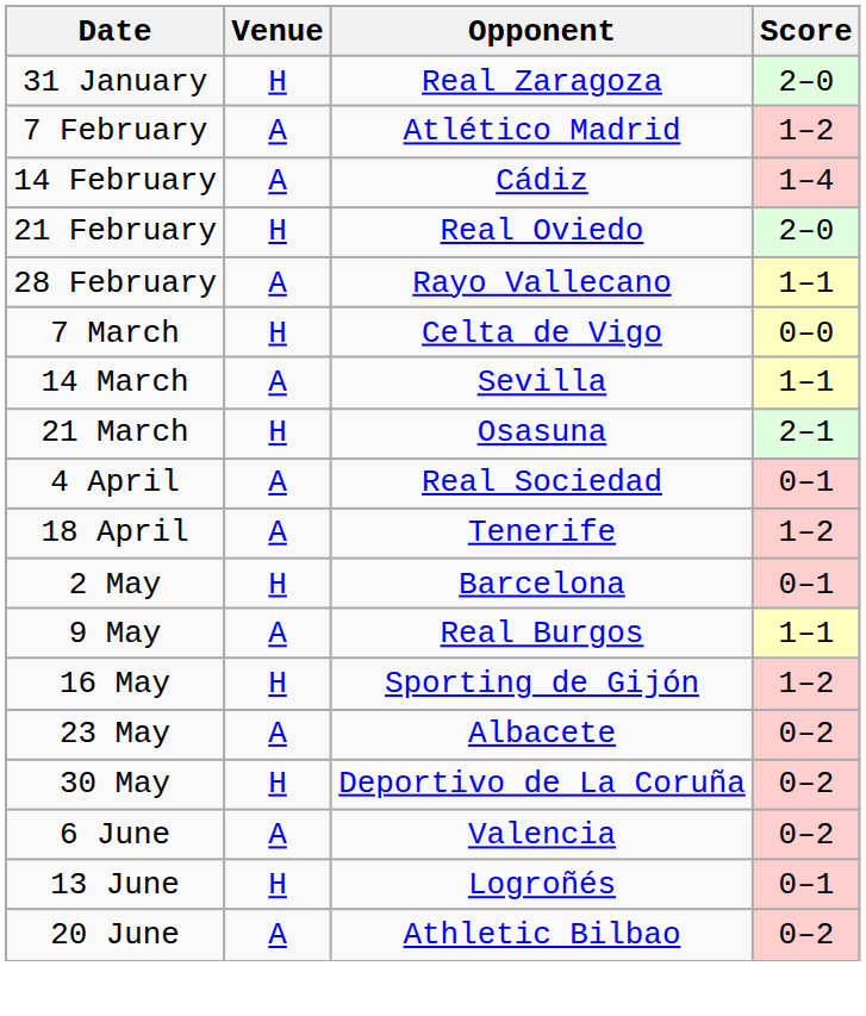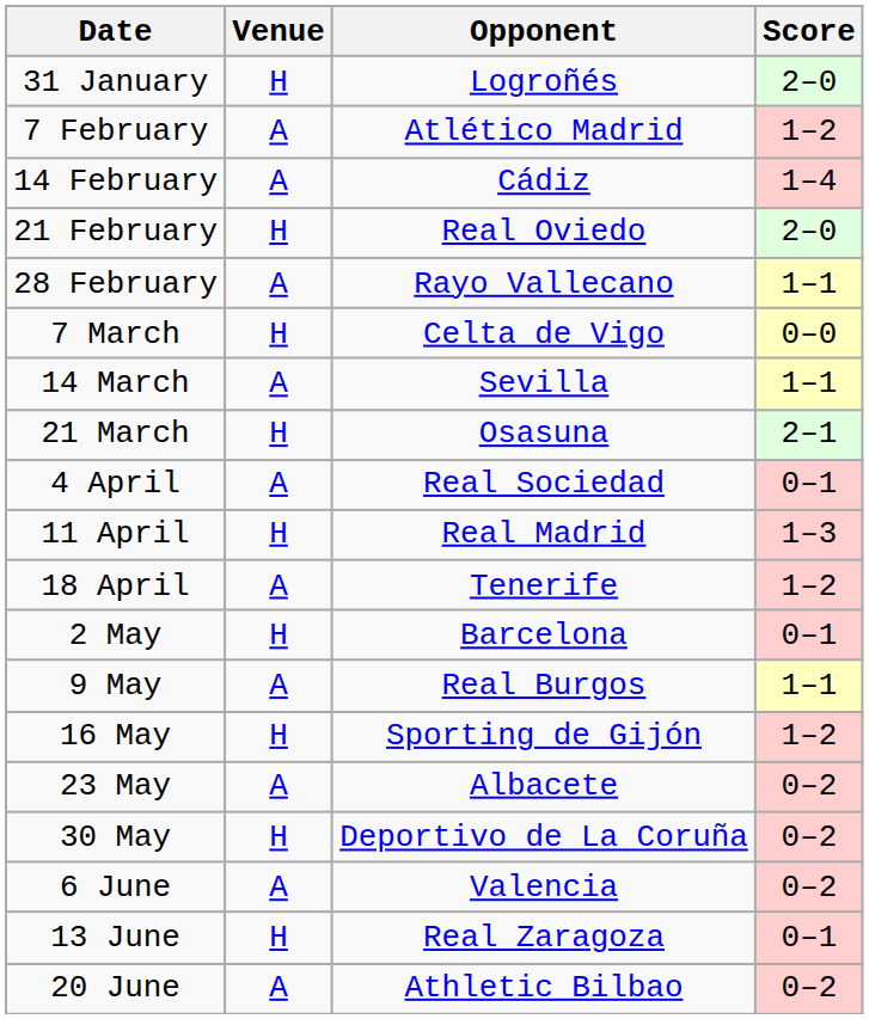 <table class="wikitable" style="text-align:center;">
 <tr>
 <th>Date</th>
 <th>Venue</th>
 <th>Opponent</th>
 <th>Score</th>
 </tr>
 <tr>
 <td>31 January</td>
 <td><a href='#'>H</a></td>
-<td><a href='#'>Real Zaragoza</a></td>
+<td><a href='#'>Logroñés</a></td>
 <td bgcolor="#DFFFDF">2–0</td>
 </tr>
 <tr>
 <td>7 February</td>
 <td><a href='#'>A</a></td>
 <td><a href='#'>Atlético Madrid</a></td>
 <td bgcolor="#FFCFCF">1–2</td>
 </tr>
 <tr>
 <td>14 February</td>
 <td><a href='#'>A</a></td>
 <td><a href='#'>Cádiz</a></td>
 <td bgcolor="#FFCFCF">1–4</td>
 </tr>
 <tr>
 <td>21 February</td>
 <td><a href='#'>H</a></td>
 <td><a href='#'>Real Oviedo</a></td>
 <td bgcolor="#DFFFDF">2–0</td>
 </tr>
 <tr>
 <td>28 February</td>
 <td><a href='#'>A</a></td>
 <td><a href='#'>Rayo Vallecano</a></td>
 <td bgcolor="#FFFFBF">1–1</td>
 </tr>
 <tr>
 <td>7 March</td>
 <td><a href='#'>H</a></td>
 <td><a href='#'>Celta de Vigo</a></td>
 <td bgcolor="#FFFFBF">0–0</td>
 </tr>
 <tr>
 <td>14 March</td>
 <td><a href='#'>A</a></td>
 <td><a href='#'>Sevilla</a></td>
 <td bgcolor="#FFFFBF">1–1</td>
 </tr>
 <tr>
 <td>21 March</td>
 <td><a href='#'>H</a></td>
 <td><a href='#'>Osasuna</a></td>
 <td bgcolor="#DFFFDF">2–1</td>
 </tr>
 <tr>
 <td>4 April</td>
 <td><a href='#'>A</a></td>
 <td><a href='#'>Real Sociedad</a></td>
 <td bgcolor="#FFCFCF">0–1</td>
 </tr>
 <tr>
+<td>11 April</td>
+<td><a href='#'>H</a></td>
+<td><a href='#'>Real Madrid</a></td>
+<td bgcolor="#FFCFCF">1–3</td>
+</tr>
+<tr>
 <td>18 April</td>
 <td><a href='#'>A</a></td>
 <td><a href='#'>Tenerife</a></td>
 <td bgcolor="#FFCFCF">1–2</td>
 </tr>
 <tr>
 <td>2 May</td>
 <td><a href='#'>H</a></td>
 <td><a href='#'>Barcelona</a></td>
 <td bgcolor="#FFCFCF">0–1</td>
 </tr>
 <tr>
 <td>9 May</td>
 <td><a href='#'>A</a></td>
 <td><a href='#'>Real Burgos</a></td>
 <td bgcolor="#FFFFBF">1–1</td>
 </tr>
 <tr>
 <td>16 May</td>
 <td><a href='#'>H</a></td>
 <td><a href='#'>Sporting de Gijón</a></td>
 <td bgcolor="#FFCFCF">1–2</td>
 </tr>
 <tr>
 <td>23 May</td>
 <td><a href='#'>A</a></td>
 <td><a href='#'>Albacete</a></td>
 <td bgcolor="#FFCFCF">0–2</td>
 </tr>
 <tr>
 <td>30 May</td>
 <td><a href='#'>H</a></td>
 <td><a href='#'>Deportivo de La Coruña</a></td>
 <td bgcolor="#FFCFCF">0–2</td>
 </tr>
 <tr>
 <td>6 June</td>
 <td><a href='#'>A</a></td>
 <td><a href='#'>Valencia</a></td>
 <td bgcolor="#FFCFCF">0–2</td>
 </tr>
 <tr>
 <td>13 June</td>
 <td><a href='#'>H</a></td>
-<td><a href='#'>Logroñés</a></td>
+<td><a href='#'>Real Zaragoza</a></td>
 <td bgcolor="#FFCFCF">0–1</td>
 </tr>
 <tr>
 <td>20 June</td>
 <td><a href='#'>A</a></td>
 <td><a href='#'>Athletic Bilbao</a></td>
 <td bgcolor="#FFCFCF">0–2</td>
 </tr>
 </table>
